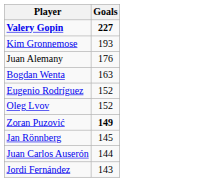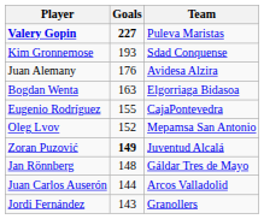 <table class="wikitable">
 <tr>
 <th>Player</th>
 <th>Goals</th>
+<th>Team</th>
 </tr>
 <tr>
 <td> <strong><a href='#'>Valery Gopin</a></strong></td>
 <td style="text-align:center;"><strong>227</strong></td>
+<td><a href='#'>Puleva Maristas</a></td>
 </tr>
 <tr>
 <td> <a href='#'>Kim Gronnemose</a></td>
 <td style="text-align:center;">193</td>
+<td><a href='#'>Sdad Conquense</a></td>
 </tr>
 <tr>
 <td> Juan Alemany</td>
 <td style="text-align:center;">176</td>
+<td><a href='#'>Avidesa Alzira</a></td>
 </tr>
 <tr>
 <td> <a href='#'>Bogdan Wenta</a></td>
 <td style="text-align:center;">163</td>
+<td><a href='#'>Elgorriaga Bidasoa</a></td>
 </tr>
 <tr>
 <td> <a href='#'>Eugenio Rodríguez</a></td>
-<td style="text-align:center;">152</td>
+<td style="text-align:center;">155</td>
+<td><a href='#'>CajaPontevedra</a></td>
 </tr>
 <tr>
 <td> <a href='#'>Oleg Lvov</a></td>
 <td style="text-align:center;">152</td>
+<td><a href='#'>Mepamsa San Antonio</a></td>
 </tr>
 <tr>
 <td> <a href='#'>Zoran Puzović</a></td>
 <td style="text-align:center;"><strong>149</strong></td>
+<td><a href='#'>Juventud Alcalá</a></td>
 </tr>
 <tr>
 <td> <a href='#'>Jan Rönnberg</a></td>
-<td style="text-align:center;">145</td>
+<td style="text-align:center;">148</td>
+<td><a href='#'>Gáldar Tres de Mayo</a></td>
 </tr>
 <tr>
 <td> <a href='#'>Juan Carlos Auserón</a></td>
 <td style="text-align:center;">144</td>
+<td><a href='#'>Arcos Valladolid</a></td>
 </tr>
 <tr>
 <td> <a href='#'>Jordi Fernández</a></td>
 <td style="text-align:center;">143</td>
+<td><a href='#'>Granollers</a></td>
 </tr>
 </table>
